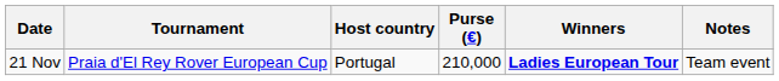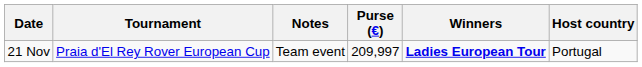 <table class="wikitable" style="font-size:95%">
 <tr>
 <th>Date</th>
 <th>Tournament</th>
-<th>Host country</th>
+<th>Notes</th>
 <th>Purse<br>(<a href='#'>€</a>)</th>
 <th>Winners</th>
-<th>Notes</th>
+<th>Host country</th>
 </tr>
 <tr>
 <td>21 Nov</td>
 <td><a href='#'>Praia d'El Rey Rover European Cup</a></td>
+<td>Team event</td>
+<td align=right>209,997</td>
+<td><strong><a href='#'>Ladies European Tour</a></strong></td>
 <td>Portugal</td>
-<td align=right>210,000</td>
-<td><strong><a href='#'>Ladies European Tour</a></strong></td>
-<td>Team event</td>
 </tr>
 </table>
